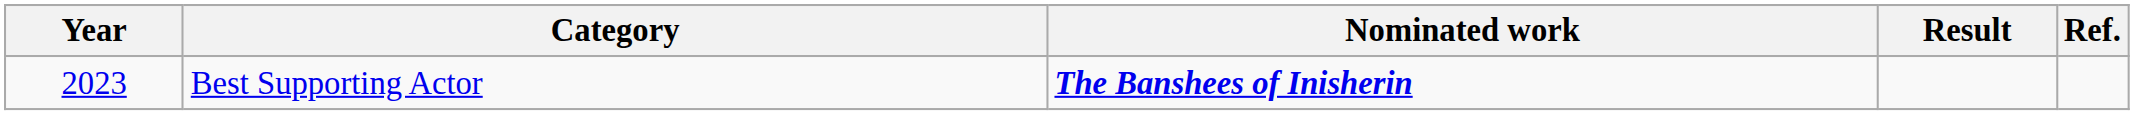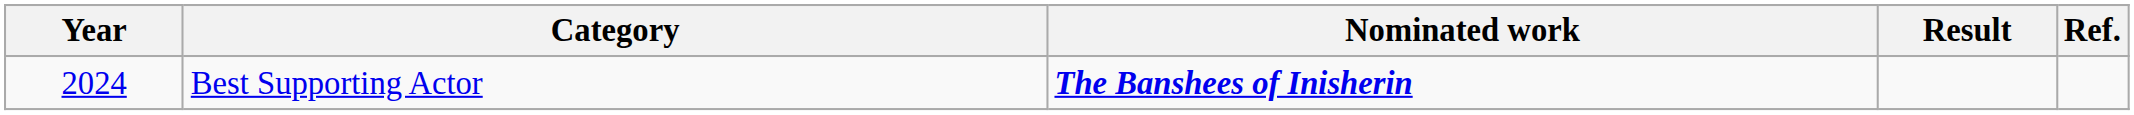 <table class=wikitable>
 <tr>
 <th scope="col" style="width:5em;">Year</th>
 <th scope="col" style="width:26em;">Category</th>
 <th scope="col" style="width:25em;">Nominated work</th>
 <th scope="col" style="width:5em;">Result</th>
 <th>Ref.</th>
 </tr>
 <tr>
-<td style="text-align:center;"><a href='#'>2023</a></td>
+<td style="text-align:center;"><a href='#'>2024</a></td>
 <td><a href='#'>Best Supporting Actor</a></td>
 <td><strong><em><a href='#'>The Banshees of Inisherin</a></em></strong></td>
 <td></td>
 <td style="text-align:center;"></td>
 </tr>
 </table>
